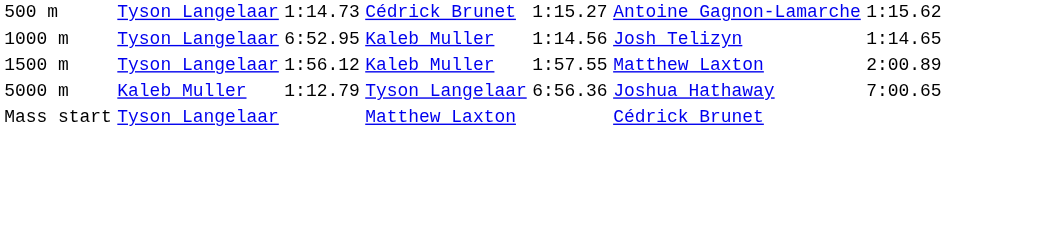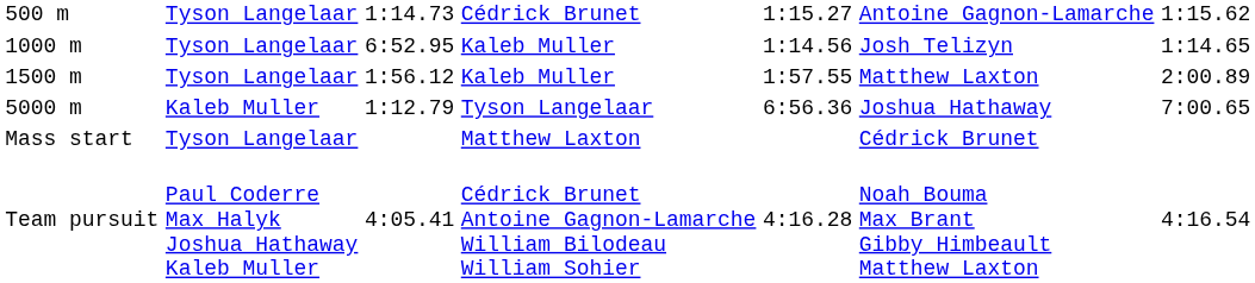 <table>
 <tr>
 <td>500 m</td>
 <td><a href='#'>Tyson Langelaar</a><br></td>
 <td>1:14.73</td>
 <td><a href='#'>Cédrick Brunet</a><br></td>
 <td>1:15.27</td>
 <td><a href='#'>Antoine Gagnon-Lamarche</a><br></td>
 <td>1:15.62</td>
 </tr>
 <tr>
 <td>1000 m</td>
 <td><a href='#'>Tyson Langelaar</a><br></td>
 <td>6:52.95</td>
 <td><a href='#'>Kaleb Muller</a><br></td>
 <td>1:14.56</td>
 <td><a href='#'>Josh Telizyn</a><br></td>
 <td>1:14.65</td>
 </tr>
 <tr>
 <td>1500 m</td>
 <td><a href='#'>Tyson Langelaar</a><br></td>
 <td>1:56.12</td>
 <td><a href='#'>Kaleb Muller</a><br></td>
 <td>1:57.55</td>
 <td><a href='#'>Matthew Laxton</a><br></td>
 <td>2:00.89</td>
 </tr>
 <tr>
 <td>5000 m</td>
 <td><a href='#'>Kaleb Muller</a><br></td>
 <td>1:12.79</td>
 <td><a href='#'>Tyson Langelaar</a><br></td>
 <td>6:56.36</td>
 <td><a href='#'>Joshua Hathaway</a><br></td>
 <td>7:00.65</td>
 </tr>
 <tr>
 <td>Mass start</td>
 <td colspan=2><a href='#'>Tyson Langelaar</a><br></td>
 <td colspan=2><a href='#'>Matthew Laxton</a><br></td>
 <td colspan=2><a href='#'>Cédrick Brunet</a><br></td>
 </tr>
+<tr>
+<td>Team pursuit</td>
+<td><br><a href='#'>Paul Coderre</a><br><a href='#'>Max Halyk</a><br><a href='#'>Joshua Hathaway</a><br><a href='#'>Kaleb Muller</a></td>
+<td>4:05.41</td>
+<td><br><a href='#'>Cédrick Brunet</a><br><a href='#'>Antoine Gagnon-Lamarche</a><br><a href='#'>William Bilodeau</a><br><a href='#'>William Sohier</a></td>
+<td>4:16.28</td>
+<td><br><a href='#'>Noah Bouma</a><br><a href='#'>Max Brant</a><br><a href='#'>Gibby Himbeault</a><br><a href='#'>Matthew Laxton</a></td>
+<td>4:16.54</td>
+</tr>
 </table>
